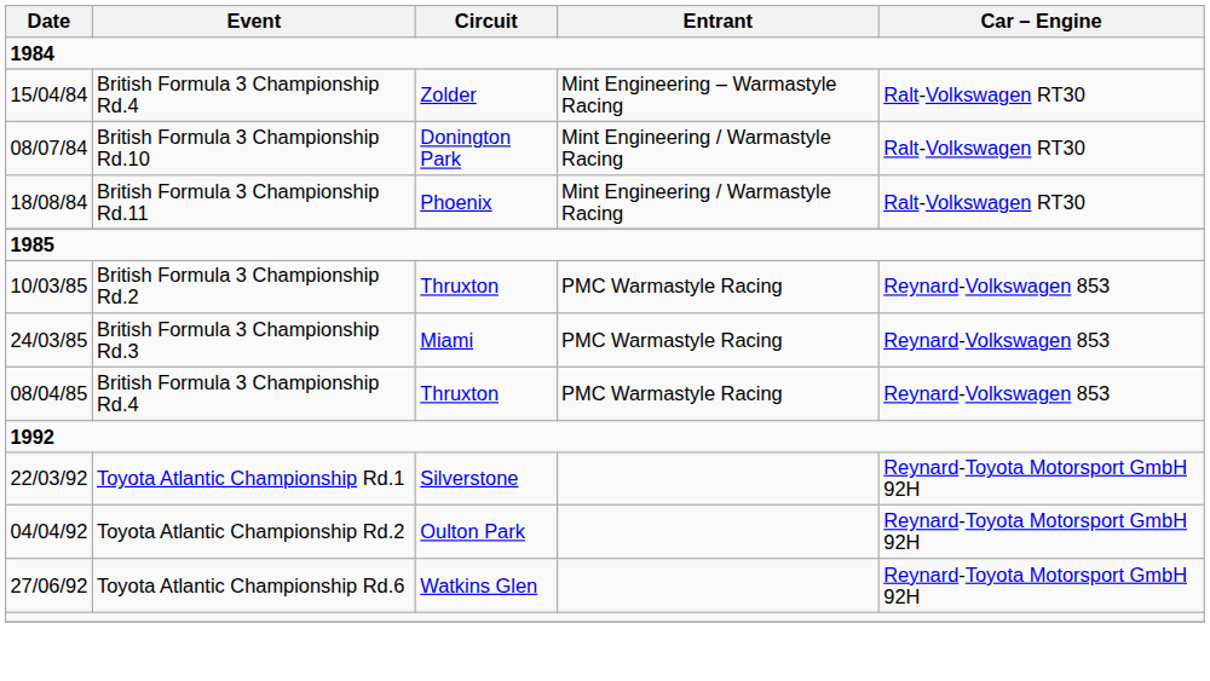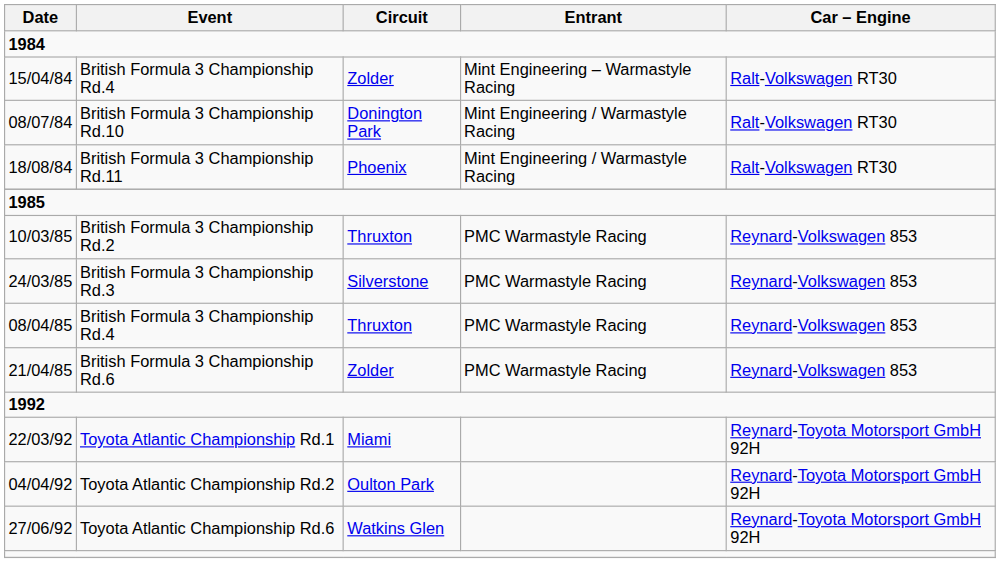 <table class="wikitable" style="font-size:90%; text-align:left">
 <tr>
 <th>Date</th>
 <th>Event</th>
 <th>Circuit</th>
 <th>Entrant</th>
 <th>Car – Engine</th>
 </tr>
 <tr>
 <td colspan=5><strong>1984</strong></td>
 </tr>
 <tr>
 <td>15/04/84</td>
 <td>British Formula 3 Championship Rd.4</td>
 <td><a href='#'>Zolder</a></td>
 <td>Mint Engineering – Warmastyle Racing</td>
 <td><a href='#'>Ralt</a>-<a href='#'>Volkswagen</a> RT30</td>
 </tr>
 <tr>
 <td>08/07/84</td>
 <td>British Formula 3 Championship Rd.10</td>
 <td><a href='#'>Donington Park</a></td>
 <td>Mint Engineering / Warmastyle Racing</td>
 <td><a href='#'>Ralt</a>-<a href='#'>Volkswagen</a> RT30</td>
 </tr>
 <tr>
 <td>18/08/84</td>
 <td>British Formula 3 Championship Rd.11</td>
 <td><a href='#'>Phoenix</a></td>
 <td>Mint Engineering / Warmastyle Racing</td>
 <td><a href='#'>Ralt</a>-<a href='#'>Volkswagen</a> RT30</td>
 </tr>
 <tr>
 </tr>
 <tr>
 <td colspan=5><strong>1985</strong></td>
 </tr>
 <tr>
 <td>10/03/85</td>
 <td>British Formula 3 Championship Rd.2</td>
 <td><a href='#'>Thruxton</a></td>
 <td>PMC Warmastyle Racing</td>
 <td><a href='#'>Reynard</a>-<a href='#'>Volkswagen</a> 853</td>
 </tr>
 <tr>
 <td>24/03/85</td>
 <td>British Formula 3 Championship Rd.3</td>
-<td><a href='#'>Miami</a></td>
+<td><a href='#'>Silverstone</a></td>
 <td>PMC Warmastyle Racing</td>
 <td><a href='#'>Reynard</a>-<a href='#'>Volkswagen</a> 853</td>
 </tr>
 <tr>
 <td>08/04/85</td>
 <td>British Formula 3 Championship Rd.4</td>
 <td><a href='#'>Thruxton</a></td>
 <td>PMC Warmastyle Racing</td>
 <td><a href='#'>Reynard</a>-<a href='#'>Volkswagen</a> 853</td>
 </tr>
 <tr>
+<td>21/04/85</td>
+<td>British Formula 3 Championship Rd.6</td>
+<td><a href='#'>Zolder</a></td>
+<td>PMC Warmastyle Racing</td>
+<td><a href='#'>Reynard</a>-<a href='#'>Volkswagen</a> 853</td>
+</tr>
+<tr>
 <td colspan=5><strong>1992</strong></td>
 </tr>
 <tr>
 <td>22/03/92</td>
 <td><a href='#'>Toyota Atlantic Championship</a> Rd.1</td>
-<td><a href='#'>Silverstone</a></td>
+<td><a href='#'>Miami</a></td>
 <td></td>
 <td><a href='#'>Reynard</a>-<a href='#'>Toyota Motorsport GmbH</a> 92H</td>
 </tr>
 <tr>
 <td>04/04/92</td>
 <td>Toyota Atlantic Championship Rd.2</td>
 <td><a href='#'>Oulton Park</a></td>
 <td></td>
 <td><a href='#'>Reynard</a>-<a href='#'>Toyota Motorsport GmbH</a> 92H</td>
 </tr>
 <tr>
 <td>27/06/92</td>
 <td>Toyota Atlantic Championship Rd.6</td>
 <td><a href='#'>Watkins Glen</a></td>
 <td></td>
 <td><a href='#'>Reynard</a>-<a href='#'>Toyota Motorsport GmbH</a> 92H</td>
 </tr>
 <tr>
 <td colspan=5></td>
 </tr>
 <tr>
 </tr>
 </table>
